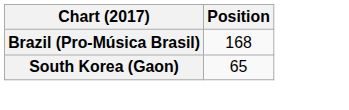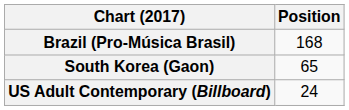 <table class="wikitable sortable plainrowheaders" style="text-align:center">
 <tr>
 <th scope="col">Chart (2017)</th>
 <th scope="col">Position</th>
 </tr>
 <tr>
 <th scope="row">Brazil (Pro-Música Brasil)</th>
 <td>168</td>
 </tr>
 <tr>
 <th scope="row">South Korea (Gaon)</th>
 <td>65</td>
 </tr>
+<tr>
+<th scope="row">US Adult Contemporary (<em>Billboard</em>)</th>
+<td>24</td>
+</tr>
 </table>
